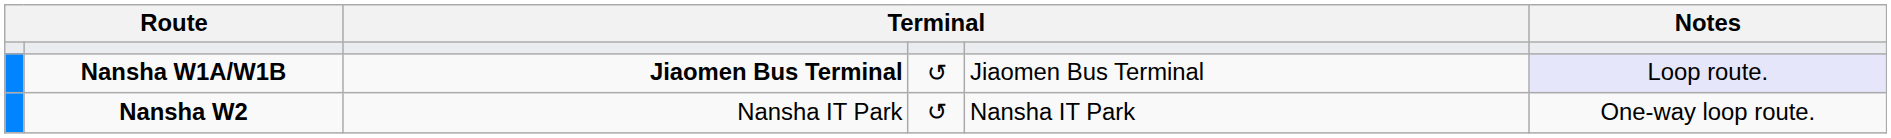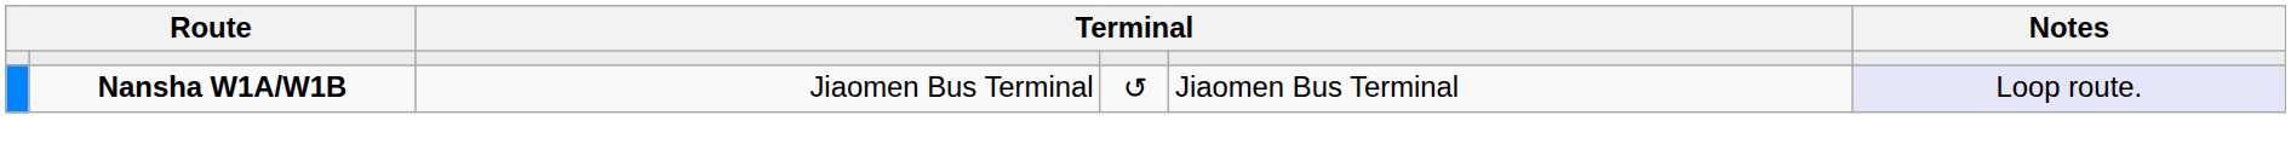 <table class="wikitable sortable" style="width:100%; text-align:center;">
 <tr>
 <th colspan="2" width="18%">Route</th>
 <th colspan="3">Terminal</th>
 <th width="19%">Notes</th>
 </tr>
 <tr style="background:#EAECF0" height=0>
 <td width="1%"></td>
 <td></td>
 <td width="30%"></td>
 <td></td>
 <td width="30%"></td>
 <td></td>
 </tr>
 <tr>
 <td style="background:#0084ff"></td>
 <td><strong>Nansha W1A/W1B</strong></td>
-<td align=right><strong>Jiaomen Bus Terminal</strong></td>
+<td align=right>Jiaomen Bus Terminal</td>
 <td>↺</td>
 <td align=left>Jiaomen Bus Terminal</td>
 <td style="background: lavender;">Loop route.</td>
 </tr>
-<tr>
-<td style="background:#0084ff"></td>
-<td><strong>Nansha W2</strong></td>
-<td align=right>Nansha IT Park</td>
-<td>↺</td>
-<td align=left>Nansha IT Park</td>
-<td>One-way loop route.</td>
-</tr>
 </table>
